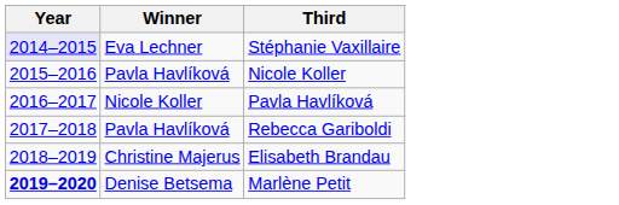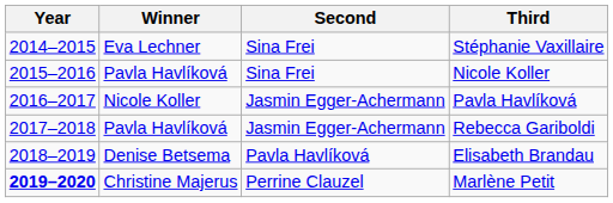 <table class="wikitable">
 <tr>
 <th>Year</th>
 <th>Winner</th>
+<th>Second</th>
 <th>Third</th>
 </tr>
 <tr>
-<td style="background: lavender;"><a href='#'>2014–2015</a></td>
+<td><a href='#'>2014–2015</a></td>
 <td> <a href='#'>Eva Lechner</a></td>
+<td> <a href='#'>Sina Frei</a></td>
 <td> <a href='#'>Stéphanie Vaxillaire</a></td>
 </tr>
 <tr>
 <td><a href='#'>2015–2016</a></td>
 <td> <a href='#'>Pavla Havlíková</a></td>
+<td> <a href='#'>Sina Frei</a></td>
 <td> <a href='#'>Nicole Koller</a></td>
 </tr>
 <tr>
 <td><a href='#'>2016–2017</a></td>
 <td> <a href='#'>Nicole Koller</a></td>
+<td> <a href='#'>Jasmin Egger-Achermann</a></td>
 <td> <a href='#'>Pavla Havlíková</a></td>
 </tr>
 <tr>
 <td><a href='#'>2017–2018</a></td>
 <td> <a href='#'>Pavla Havlíková</a></td>
+<td> <a href='#'>Jasmin Egger-Achermann</a></td>
 <td> <a href='#'>Rebecca Gariboldi</a></td>
 </tr>
 <tr>
 <td><a href='#'>2018–2019</a></td>
-<td> <a href='#'>Christine Majerus</a></td>
+<td> <a href='#'>Denise Betsema</a></td>
+<td> <a href='#'>Pavla Havlíková</a></td>
 <td> <a href='#'>Elisabeth Brandau</a></td>
 </tr>
 <tr>
 <td><strong><a href='#'>2019–2020</a></strong></td>
-<td> <a href='#'>Denise Betsema</a></td>
+<td> <a href='#'>Christine Majerus</a></td>
+<td> <a href='#'>Perrine Clauzel</a></td>
 <td> <a href='#'>Marlène Petit</a></td>
 </tr>
 </table>
